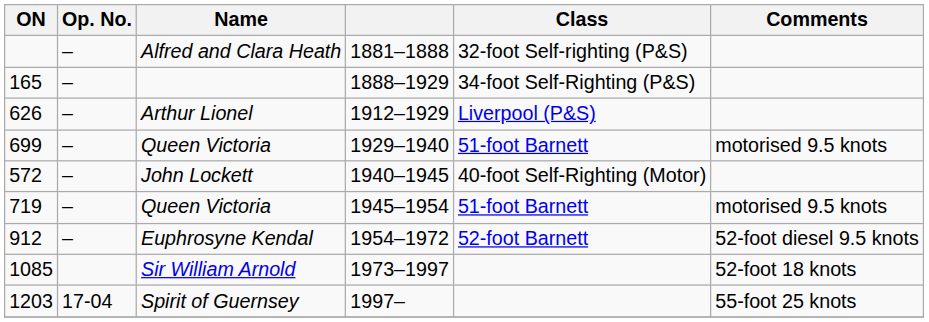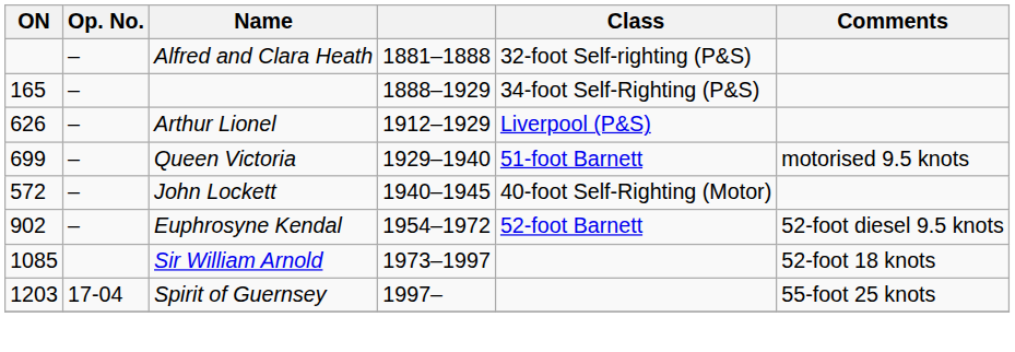 <table class="wikitable">
 <tr>
 <th>ON</th>
 <th>Op. No.</th>
 <th>Name</th>
 <th></th>
 <th>Class</th>
 <th>Comments</th>
 </tr>
 <tr>
 <td></td>
 <td>–</td>
 <td><em>Alfred and Clara Heath</em></td>
 <td>1881–1888</td>
 <td>32-foot Self-righting (P&S)</td>
 <td></td>
 </tr>
 <tr>
 <td>165</td>
 <td>–</td>
 <td></td>
 <td>1888–1929</td>
 <td>34-foot Self-Righting (P&S)</td>
 <td></td>
 </tr>
 <tr>
 <td>626</td>
 <td>–</td>
 <td><em>Arthur Lionel</em></td>
 <td>1912–1929</td>
 <td><a href='#'>Liverpool (P&S)</a></td>
 </tr>
 <tr>
 <td>699</td>
 <td>–</td>
 <td><em>Queen Victoria</em></td>
 <td>1929–1940</td>
 <td><a href='#'>51-foot Barnett</a></td>
 <td>motorised 9.5 knots</td>
 </tr>
 <tr>
 <td>572</td>
 <td>–</td>
 <td><em>John Lockett</em></td>
 <td>1940–1945</td>
 <td>40-foot Self-Righting (Motor)</td>
 <td></td>
 </tr>
 <tr>
-<td>719</td>
-<td>–</td>
-<td><em>Queen Victoria</em></td>
-<td>1945–1954</td>
-<td><a href='#'>51-foot Barnett</a></td>
-<td>motorised 9.5 knots</td>
-</tr>
-<tr>
-<td>912</td>
+<td>902</td>
 <td>–</td>
 <td><em>Euphrosyne Kendal</em></td>
 <td>1954–1972</td>
 <td><a href='#'>52-foot Barnett</a></td>
 <td>52-foot diesel 9.5 knots</td>
 </tr>
 <tr>
 <td>1085</td>
 <td></td>
 <td><a href='#'><em>Sir William Arnold</em></a></td>
 <td>1973–1997</td>
 <td></td>
 <td>52-foot 18 knots</td>
 </tr>
 <tr>
 <td>1203</td>
 <td>17-04</td>
 <td><em>Spirit of Guernsey</em></td>
 <td>1997–</td>
 <td></td>
 <td>55-foot 25 knots</td>
 </tr>
 <tr>
 </tr>
 </table>
